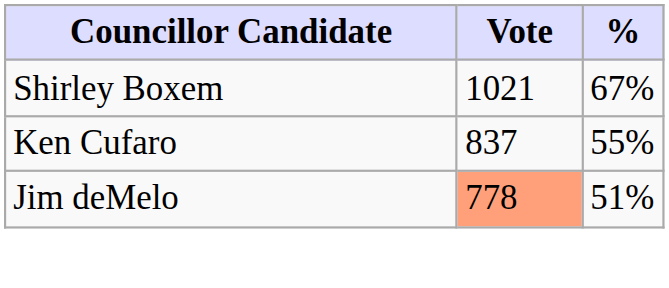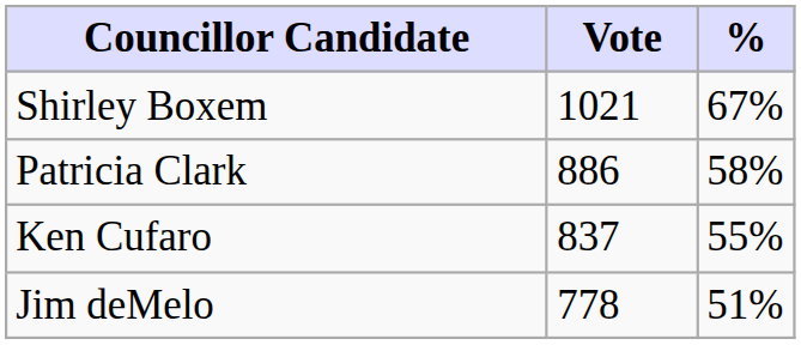 <table class="wikitable">
 <tr>
 <th style="background:#ddf; width:200px;">Councillor Candidate</th>
 <th style="background:#ddf; width:50px;">Vote</th>
 <th style="background:#ddf; width:30px;">%</th>
 </tr>
 <tr>
 <td>Shirley Boxem</td>
 <td>1021</td>
 <td>67%</td>
 </tr>
 <tr>
+<td>Patricia Clark</td>
+<td>886</td>
+<td>58%</td>
+</tr>
+<tr>
 <td>Ken Cufaro</td>
 <td>837</td>
 <td>55%</td>
 </tr>
 <tr>
 <td>Jim deMelo</td>
-<td style="background: lightsalmon;">778</td>
+<td>778</td>
 <td>51%</td>
 </tr>
 </table>
